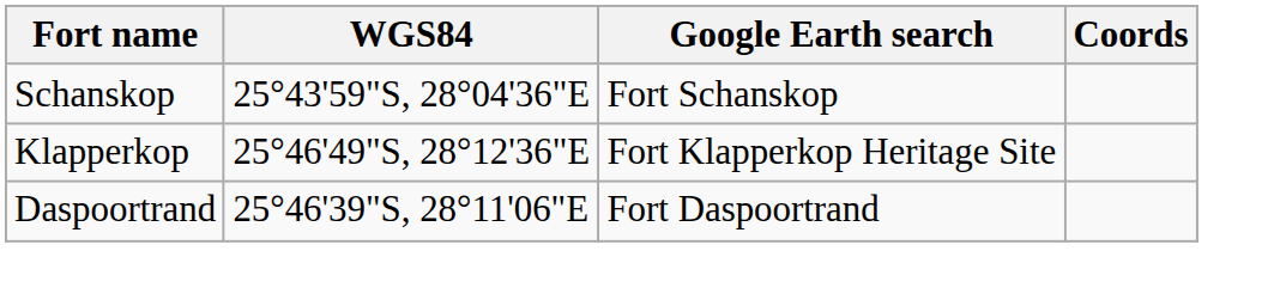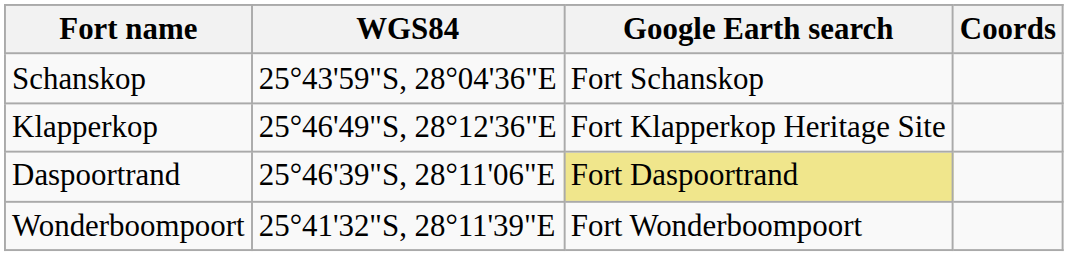 <table class="wikitable">
 <tr>
 <th>Fort name</th>
 <th>WGS84</th>
 <th>Google Earth search</th>
 <th>Coords</th>
 </tr>
 <tr>
 <td>Schanskop</td>
 <td>25°43'59"S, 28°04'36"E</td>
 <td>Fort Schanskop</td>
 <td></td>
 </tr>
 <tr>
 <td>Klapperkop</td>
 <td>25°46'49"S, 28°12'36"E</td>
 <td>Fort Klapperkop Heritage Site</td>
 <td></td>
 </tr>
 <tr>
 <td>Daspoortrand</td>
 <td>25°46'39"S, 28°11'06"E</td>
-<td>Fort Daspoortrand</td>
+<td style="background: khaki;">Fort Daspoortrand</td>
+<td></td>
+</tr>
+<tr>
+<td>Wonderboompoort</td>
+<td>25°41'32"S, 28°11'39"E</td>
+<td>Fort Wonderboompoort</td>
 <td></td>
 </tr>
 </table>
